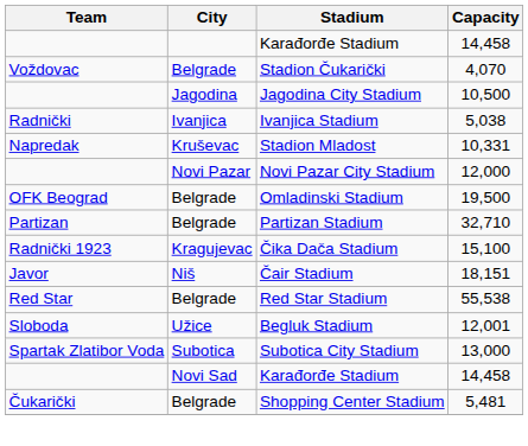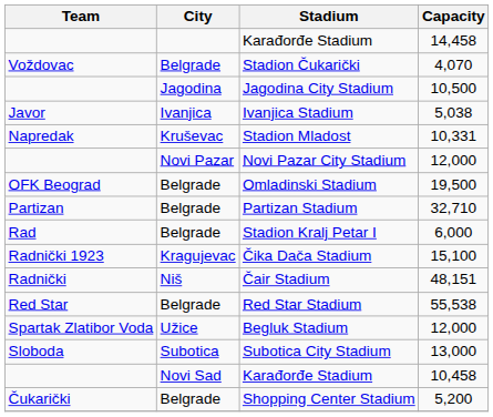 <table class="wikitable sortable">
 <tr>
 <th>Team</th>
 <th>City</th>
 <th>Stadium</th>
 <th>Capacity</th>
 </tr>
 <tr>
 <td></td>
 <td></td>
 <td>Karađorđe Stadium</td>
 <td style="text-align:center;">14,458</td>
 </tr>
 <tr>
 <td><a href='#'>Voždovac</a></td>
 <td><a href='#'>Belgrade</a></td>
 <td><a href='#'>Stadion Čukarički</a></td>
 <td style="text-align:center;">4,070</td>
 </tr>
 <tr>
 <td></td>
 <td><a href='#'>Jagodina</a></td>
 <td><a href='#'>Jagodina City Stadium</a></td>
 <td style="text-align:center;">10,500</td>
 </tr>
 <tr>
-<td><a href='#'>Radnički</a></td>
+<td><a href='#'>Javor</a></td>
 <td><a href='#'>Ivanjica</a></td>
 <td><a href='#'>Ivanjica Stadium</a></td>
 <td style="text-align:center;">5,038</td>
 </tr>
 <tr>
 <td><a href='#'>Napredak</a></td>
 <td><a href='#'>Kruševac</a></td>
 <td><a href='#'>Stadion Mladost</a></td>
 <td style="text-align:center;">10,331</td>
 </tr>
 <tr>
 <td></td>
 <td><a href='#'>Novi Pazar</a></td>
 <td><a href='#'>Novi Pazar City Stadium</a></td>
 <td style="text-align:center;">12,000</td>
 </tr>
 <tr>
 <td><a href='#'>OFK Beograd</a></td>
 <td>Belgrade</td>
 <td><a href='#'>Omladinski Stadium</a></td>
 <td style="text-align:center;">19,500</td>
 </tr>
 <tr>
 <td><a href='#'>Partizan</a></td>
 <td>Belgrade</td>
 <td><a href='#'>Partizan Stadium</a></td>
 <td style="text-align:center;">32,710</td>
 </tr>
 <tr>
+<td><a href='#'>Rad</a></td>
+<td>Belgrade</td>
+<td><a href='#'>Stadion Kralj Petar I</a></td>
+<td style="text-align:center;">6,000</td>
+</tr>
+<tr>
 <td><a href='#'>Radnički 1923</a></td>
 <td><a href='#'>Kragujevac</a></td>
 <td><a href='#'>Čika Dača Stadium</a></td>
 <td style="text-align:center;">15,100</td>
 </tr>
 <tr>
-<td><a href='#'>Javor</a></td>
+<td><a href='#'>Radnički</a></td>
 <td><a href='#'>Niš</a></td>
 <td><a href='#'>Čair Stadium</a></td>
-<td style="text-align:center;">18,151</td>
+<td style="text-align:center;">48,151</td>
 </tr>
 <tr>
 <td><a href='#'>Red Star</a></td>
 <td>Belgrade</td>
 <td><a href='#'>Red Star Stadium</a></td>
 <td style="text-align:center;">55,538</td>
 </tr>
 <tr>
-<td><a href='#'>Sloboda</a></td>
+<td><a href='#'>Spartak Zlatibor Voda</a></td>
 <td><a href='#'>Užice</a></td>
 <td><a href='#'>Begluk Stadium</a></td>
-<td style="text-align:center;">12,001</td>
+<td style="text-align:center;">12,000</td>
 </tr>
 <tr>
-<td><a href='#'>Spartak Zlatibor Voda</a></td>
+<td><a href='#'>Sloboda</a></td>
 <td><a href='#'>Subotica</a></td>
 <td><a href='#'>Subotica City Stadium</a></td>
 <td style="text-align:center;">13,000</td>
 </tr>
 <tr>
 <td></td>
 <td><a href='#'>Novi Sad</a></td>
 <td><a href='#'>Karađorđe Stadium</a></td>
-<td style="text-align:center;">14,458</td>
+<td style="text-align:center;">10,458</td>
 </tr>
 <tr>
 <td><a href='#'>Čukarički</a></td>
 <td>Belgrade</td>
 <td><a href='#'>Shopping Center Stadium</a></td>
-<td style="text-align:center;">5,481</td>
+<td style="text-align:center;">5,200</td>
 </tr>
 <tr>
 </tr>
 </table>
